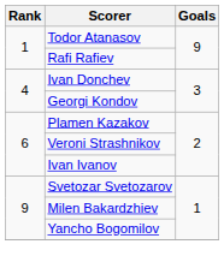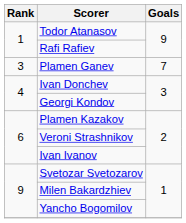 <table class="wikitable" style="text-align:center">
 <tr>
 <th>Rank</th>
 <th>Scorer</th>
 <th>Goals</th>
 </tr>
 <tr>
 <td rowspan="2">1</td>
 <td align=left> <a href='#'>Todor Atanasov</a></td>
 <td rowspan="2">9</td>
 </tr>
 <tr>
 <td align=left> <a href='#'>Rafi Rafiev</a></td>
+</tr>
+<tr>
+<td rowspan="1">3</td>
+<td align=left> <a href='#'>Plamen Ganev</a></td>
+<td rowspan="1">7</td>
 </tr>
 <tr>
 <td rowspan="2">4</td>
 <td align=left> <a href='#'>Ivan Donchev</a></td>
 <td rowspan="2">3</td>
 </tr>
 <tr>
 <td align=left> <a href='#'>Georgi Kondov</a></td>
 </tr>
 <tr>
 <td rowspan="3">6</td>
 <td align=left> <a href='#'>Plamen Kazakov</a></td>
 <td rowspan="3">2</td>
 </tr>
 <tr>
 <td align=left> <a href='#'>Veroni Strashnikov</a></td>
 </tr>
 <tr>
 <td align=left> <a href='#'>Ivan Ivanov</a></td>
 </tr>
 <tr>
 <td rowspan="3">9</td>
 <td align=left> <a href='#'>Svetozar Svetozarov</a></td>
 <td rowspan="3">1</td>
 </tr>
 <tr>
 <td align=left> <a href='#'>Milen Bakardzhiev</a></td>
 </tr>
 <tr>
 <td align=left> <a href='#'>Yancho Bogomilov</a></td>
 </tr>
 <tr>
 </tr>
 </table>
